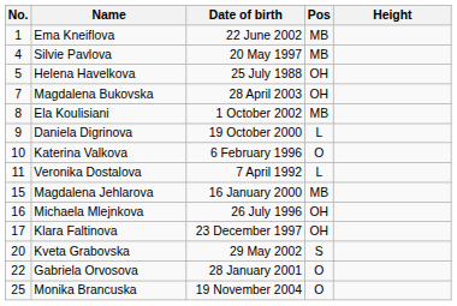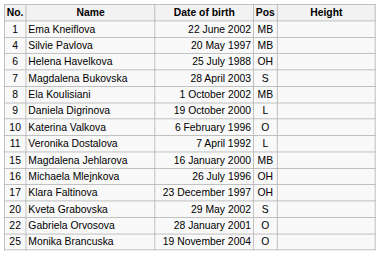 <table class="wikitable sortable" style="font-size:90%; text-align:center;">
 <tr>
 <th>No.</th>
 <th style="width:12em">Name</th>
 <th style="width:9em">Date of birth</th>
 <th>Pos</th>
 <th style="width:9em">Height</th>
 </tr>
 <tr>
 <td>1</td>
 <td align=left>Ema Kneiflova</td>
 <td align=right>22 June 2002</td>
 <td align=center>MB</td>
 <td></td>
 </tr>
 <tr>
 <td>4</td>
 <td align=left>Silvie Pavlova</td>
 <td align=right>20 May 1997</td>
 <td align=center>MB</td>
 <td></td>
 </tr>
 <tr>
-<td>5</td>
+<td>6</td>
 <td align=left>Helena Havelkova</td>
 <td align=right>25 July 1988</td>
 <td align=center>OH</td>
 <td></td>
 </tr>
 <tr>
 <td>7</td>
 <td align=left>Magdalena Bukovska</td>
 <td align=right>28 April 2003</td>
-<td align=center>OH</td>
+<td align=center>S</td>
 <td></td>
 </tr>
 <tr>
 <td>8</td>
 <td align=left>Ela Koulisiani</td>
 <td align=right>1 October 2002</td>
 <td align=center>MB</td>
 <td></td>
 </tr>
 <tr>
 <td>9</td>
 <td align=left>Daniela Digrinova</td>
 <td align=right>19 October 2000</td>
 <td align=center>L</td>
 <td></td>
 </tr>
 <tr>
 <td>10</td>
 <td align=left>Katerina Valkova</td>
 <td align=right>6 February 1996</td>
 <td align=center>O</td>
 <td></td>
 </tr>
 <tr>
 <td>11</td>
 <td align=left>Veronika Dostalova</td>
 <td align=right>7 April 1992</td>
 <td align=center>L</td>
 <td></td>
 </tr>
 <tr>
 <td>15</td>
 <td align=left>Magdalena Jehlarova</td>
 <td align=right>16 January 2000</td>
 <td align=center>MB</td>
 <td></td>
 </tr>
 <tr>
 <td>16</td>
 <td align=left>Michaela Mlejnkova</td>
 <td align=right>26 July 1996</td>
 <td align=center>OH</td>
 <td></td>
 </tr>
 <tr>
 <td>17</td>
 <td align=left>Klara Faltinova</td>
 <td align=right>23 December 1997</td>
 <td align=center>OH</td>
 <td></td>
 </tr>
 <tr>
 <td>20</td>
 <td align=left>Kveta Grabovska</td>
 <td align=right>29 May 2002</td>
 <td align=center>S</td>
 <td></td>
 </tr>
 <tr>
 <td>22</td>
 <td align=left>Gabriela Orvosova</td>
 <td align=right>28 January 2001</td>
 <td align=center>O</td>
 <td></td>
 </tr>
 <tr>
 <td>25</td>
 <td align=left>Monika Brancuska</td>
 <td align=right>19 November 2004</td>
 <td align=center>O</td>
 <td></td>
 </tr>
 </table>
